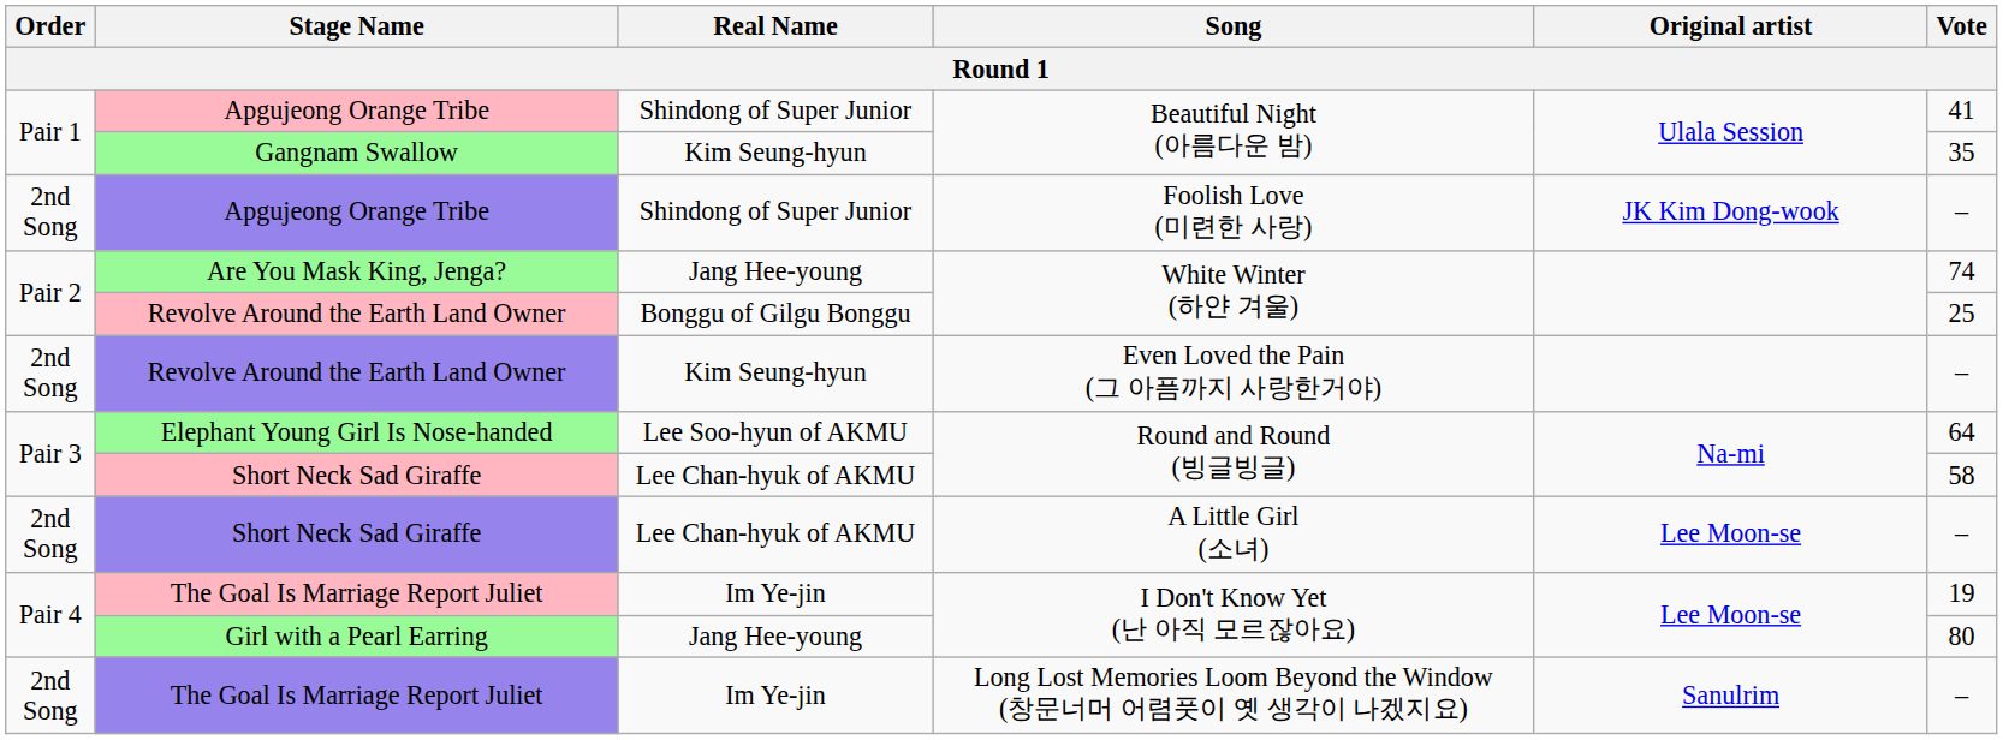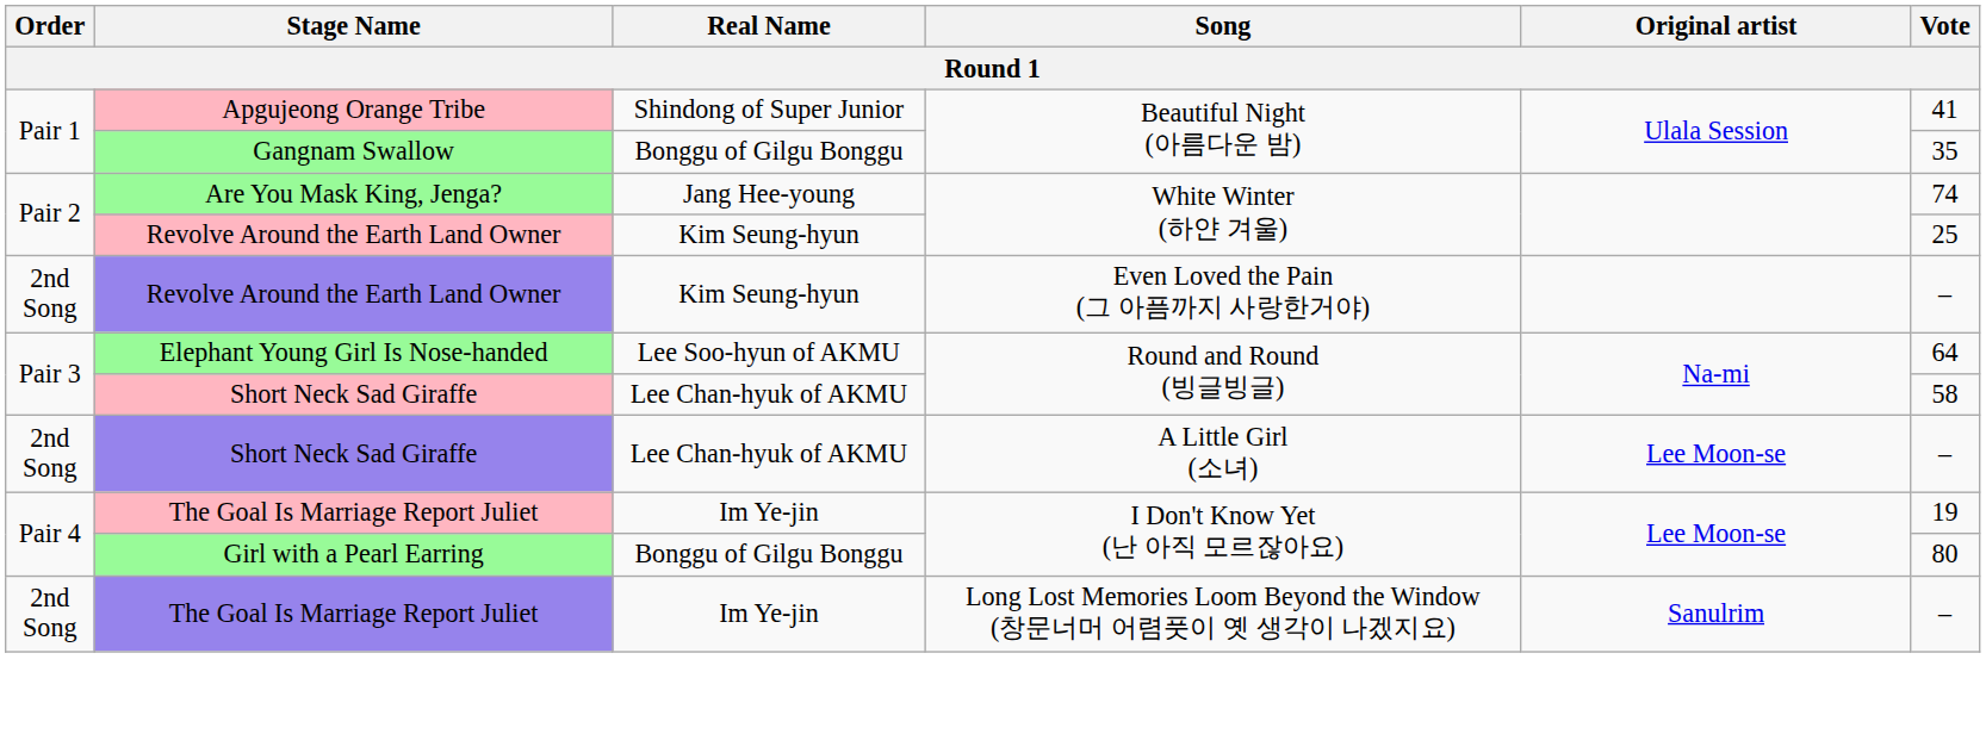 <table class="wikitable" style="text-align:center; width:95%;">
 <tr>
 <th style="width:1%;">Order</th>
 <th style="width:20%;">Stage Name</th>
 <th style="width:12%;">Real Name</th>
 <th style="width:23%;">Song</th>
 <th style="width:15%;">Original artist</th>
 <th style="width:1%;">Vote</th>
 </tr>
 <tr>
 <th colspan=6>Round 1</th>
 </tr>
 <tr>
 <td rowspan=2>Pair 1</td>
 <td bgcolor="lightpink">Apgujeong Orange Tribe</td>
 <td>Shindong of Super Junior</td>
 <td rowspan=2>Beautiful Night<br>(아름다운 밤)</td>
 <td rowspan=2><a href='#'>Ulala Session</a></td>
 <td>41</td>
 </tr>
 <tr>
 <td bgcolor="palegreen">Gangnam Swallow</td>
-<td>Kim Seung-hyun</td>
+<td>Bonggu of Gilgu Bonggu</td>
 <td>35</td>
-</tr>
-<tr>
-<td>2nd Song</td>
-<td bgcolor="#9683EC">Apgujeong Orange Tribe</td>
-<td>Shindong of Super Junior</td>
-<td>Foolish Love<br>(미련한 사랑)</td>
-<td><a href='#'>JK Kim Dong-wook</a></td>
-<td>–</td>
 </tr>
 <tr>
 <td rowspan=2>Pair 2</td>
 <td bgcolor="palegreen">Are You Mask King, Jenga?</td>
 <td>Jang Hee-young</td>
 <td rowspan=2>White Winter<br>(하얀 겨울)</td>
 <td rowspan=2></td>
 <td>74</td>
 </tr>
 <tr>
 <td bgcolor="lightpink">Revolve Around the Earth Land Owner</td>
-<td>Bonggu of Gilgu Bonggu</td>
+<td>Kim Seung-hyun</td>
 <td>25</td>
 </tr>
 <tr>
 <td>2nd Song</td>
 <td bgcolor="#9683EC">Revolve Around the Earth Land Owner</td>
 <td>Kim Seung-hyun</td>
 <td>Even Loved the Pain<br>(그 아픔까지 사랑한거야)</td>
 <td></td>
 <td>–</td>
 </tr>
 <tr>
 <td rowspan=2>Pair 3</td>
 <td bgcolor="palegreen">Elephant Young Girl Is Nose-handed</td>
 <td>Lee Soo-hyun of AKMU</td>
 <td rowspan=2>Round and Round<br>(빙글빙글)</td>
 <td rowspan=2><a href='#'>Na-mi</a></td>
 <td>64</td>
 </tr>
 <tr>
 <td bgcolor="lightpink">Short Neck Sad Giraffe</td>
 <td>Lee Chan-hyuk of AKMU</td>
 <td>58</td>
 </tr>
 <tr>
 <td>2nd Song</td>
 <td bgcolor="#9683EC">Short Neck Sad Giraffe</td>
 <td>Lee Chan-hyuk of AKMU</td>
 <td>A Little Girl<br>(소녀)</td>
 <td><a href='#'>Lee Moon-se</a></td>
 <td>–</td>
 </tr>
 <tr>
 <td rowspan=2>Pair 4</td>
 <td bgcolor="lightpink">The Goal Is Marriage Report Juliet</td>
 <td>Im Ye-jin</td>
 <td rowspan=2>I Don't Know Yet<br>(난 아직 모르잖아요)</td>
 <td rowspan=2><a href='#'>Lee Moon-se</a></td>
 <td>19</td>
 </tr>
 <tr>
 <td bgcolor="palegreen">Girl with a Pearl Earring</td>
-<td>Jang Hee-young</td>
+<td>Bonggu of Gilgu Bonggu</td>
 <td>80</td>
 </tr>
 <tr>
 <td>2nd Song</td>
 <td bgcolor="#9683EC">The Goal Is Marriage Report Juliet</td>
 <td>Im Ye-jin</td>
 <td>Long Lost Memories Loom Beyond the Window<br>(창문너머 어렴풋이 옛 생각이 나겠지요)</td>
 <td><a href='#'>Sanulrim</a></td>
 <td>–</td>
 </tr>
 </table>
